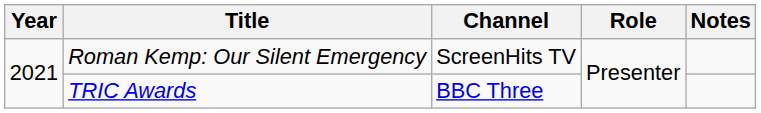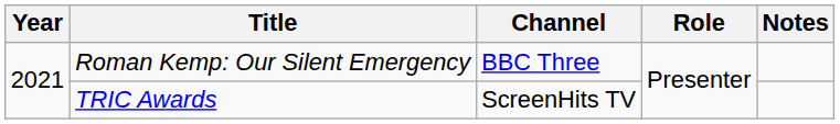 <table class="wikitable">
 <tr>
 <th>Year</th>
 <th>Title</th>
 <th>Channel</th>
 <th>Role</th>
 <th>Notes</th>
 </tr>
 <tr>
 <td rowspan="2">2021</td>
 <td><em>Roman Kemp: Our Silent Emergency</em></td>
-<td>ScreenHits TV</td>
+<td><a href='#'>BBC Three</a></td>
 <td rowspan="2">Presenter</td>
 <td></td>
 </tr>
 <tr>
 <td><em><a href='#'>TRIC Awards</a></em></td>
-<td><a href='#'>BBC Three</a></td>
+<td>ScreenHits TV</td>
 <td></td>
 </tr>
 </table>
